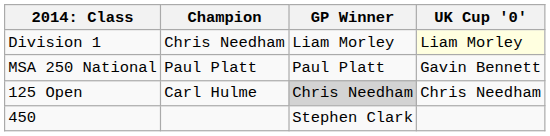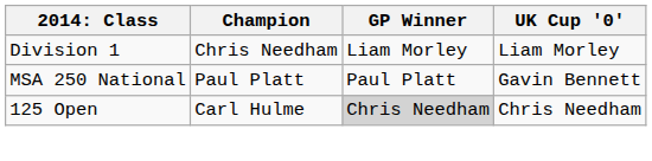 <table class="wikitable">
 <tr>
 <th>2014: Class</th>
 <th>Champion</th>
 <th>GP Winner</th>
 <th>UK Cup '0'</th>
 </tr>
 <tr>
 <td>Division 1</td>
 <td>Chris Needham</td>
 <td>Liam Morley</td>
-<td style="background: lightyellow;">Liam Morley</td>
+<td>Liam Morley</td>
 </tr>
 <tr>
 <td>MSA 250 National</td>
 <td>Paul Platt</td>
 <td>Paul Platt</td>
 <td>Gavin Bennett</td>
 </tr>
 <tr>
 <td>125 Open</td>
 <td>Carl Hulme</td>
 <td style="background: lightgrey;">Chris Needham</td>
 <td>Chris Needham</td>
 </tr>
-<tr>
-<td>450</td>
-<td></td>
-<td>Stephen Clark</td>
-<td></td>
-</tr>
 </table>
